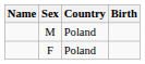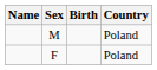 <table class="wikitable sortable">
 <tr>
 <th>Name</th>
 <th>Sex</th>
+<th>Birth</th>
 <th>Country</th>
-<th>Birth</th>
 </tr>
 <tr>
 <td></td>
 <td style="text-align: center">M</td>
+<td></td>
 <td>Poland</td>
-<td></td>
 </tr>
 <tr>
 <td></td>
 <td style="text-align: center">F</td>
+<td></td>
 <td>Poland</td>
-<td></td>
 </tr>
 </table>
